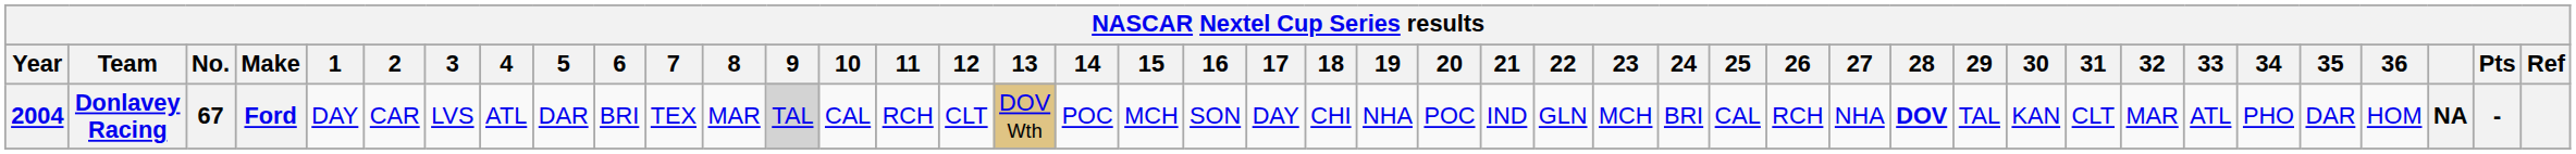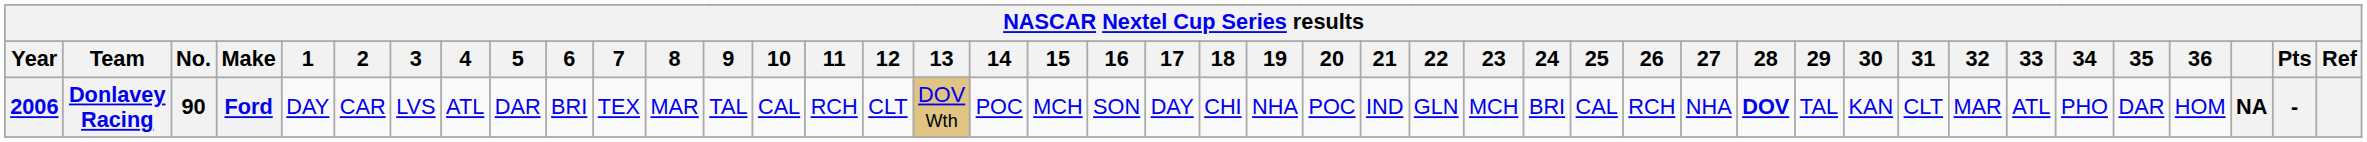 <table class="wikitable" style="text-align:center; font-size:75%">
 <tr>
 <th colspan=45><a href='#'>NASCAR</a> <a href='#'>Nextel Cup Series</a> results</th>
 </tr>
 <tr>
 <th>Year</th>
 <th>Team</th>
 <th>No.</th>
 <th>Make</th>
 <th>1</th>
 <th>2</th>
 <th>3</th>
 <th>4</th>
 <th>5</th>
 <th>6</th>
 <th>7</th>
 <th>8</th>
 <th>9</th>
 <th>10</th>
 <th>11</th>
 <th>12</th>
 <th>13</th>
 <th>14</th>
 <th>15</th>
 <th>16</th>
 <th>17</th>
 <th>18</th>
 <th>19</th>
 <th>20</th>
 <th>21</th>
 <th>22</th>
 <th>23</th>
 <th>24</th>
 <th>25</th>
 <th>26</th>
 <th>27</th>
 <th>28</th>
 <th>29</th>
 <th>30</th>
 <th>31</th>
 <th>32</th>
 <th>33</th>
 <th>34</th>
 <th>35</th>
 <th>36</th>
 <th></th>
 <th>Pts</th>
 <th>Ref</th>
 </tr>
 <tr>
-<th><a href='#'>2004</a></th>
+<th><a href='#'>2006</a></th>
 <th><a href='#'>Donlavey Racing</a></th>
-<th>67</th>
+<th>90</th>
 <th><a href='#'>Ford</a></th>
 <td><a href='#'>DAY</a></td>
 <td><a href='#'>CAR</a></td>
 <td><a href='#'>LVS</a></td>
 <td><a href='#'>ATL</a></td>
 <td><a href='#'>DAR</a></td>
 <td><a href='#'>BRI</a></td>
 <td><a href='#'>TEX</a></td>
 <td><a href='#'>MAR</a></td>
-<td style="background: lightgrey;"><a href='#'>TAL</a></td>
+<td><a href='#'>TAL</a></td>
 <td><a href='#'>CAL</a></td>
 <td><a href='#'>RCH</a></td>
 <td><a href='#'>CLT</a></td>
 <td style="background:#DFC484;"><a href='#'>DOV</a><br><small>Wth</small></td>
 <td><a href='#'>POC</a></td>
 <td><a href='#'>MCH</a></td>
 <td><a href='#'>SON</a></td>
 <td><a href='#'>DAY</a></td>
 <td><a href='#'>CHI</a></td>
 <td><a href='#'>NHA</a></td>
 <td><a href='#'>POC</a></td>
 <td><a href='#'>IND</a></td>
 <td><a href='#'>GLN</a></td>
 <td><a href='#'>MCH</a></td>
 <td><a href='#'>BRI</a></td>
 <td><a href='#'>CAL</a></td>
 <td><a href='#'>RCH</a></td>
 <td><a href='#'>NHA</a></td>
 <td><strong><a href='#'>DOV</a></strong></td>
 <td><a href='#'>TAL</a></td>
 <td><a href='#'>KAN</a></td>
 <td><a href='#'>CLT</a></td>
 <td><a href='#'>MAR</a></td>
 <td><a href='#'>ATL</a></td>
 <td><a href='#'>PHO</a></td>
 <td><a href='#'>DAR</a></td>
 <td><a href='#'>HOM</a></td>
 <th>NA</th>
 <th>-</th>
 <th></th>
 </tr>
 </table>
